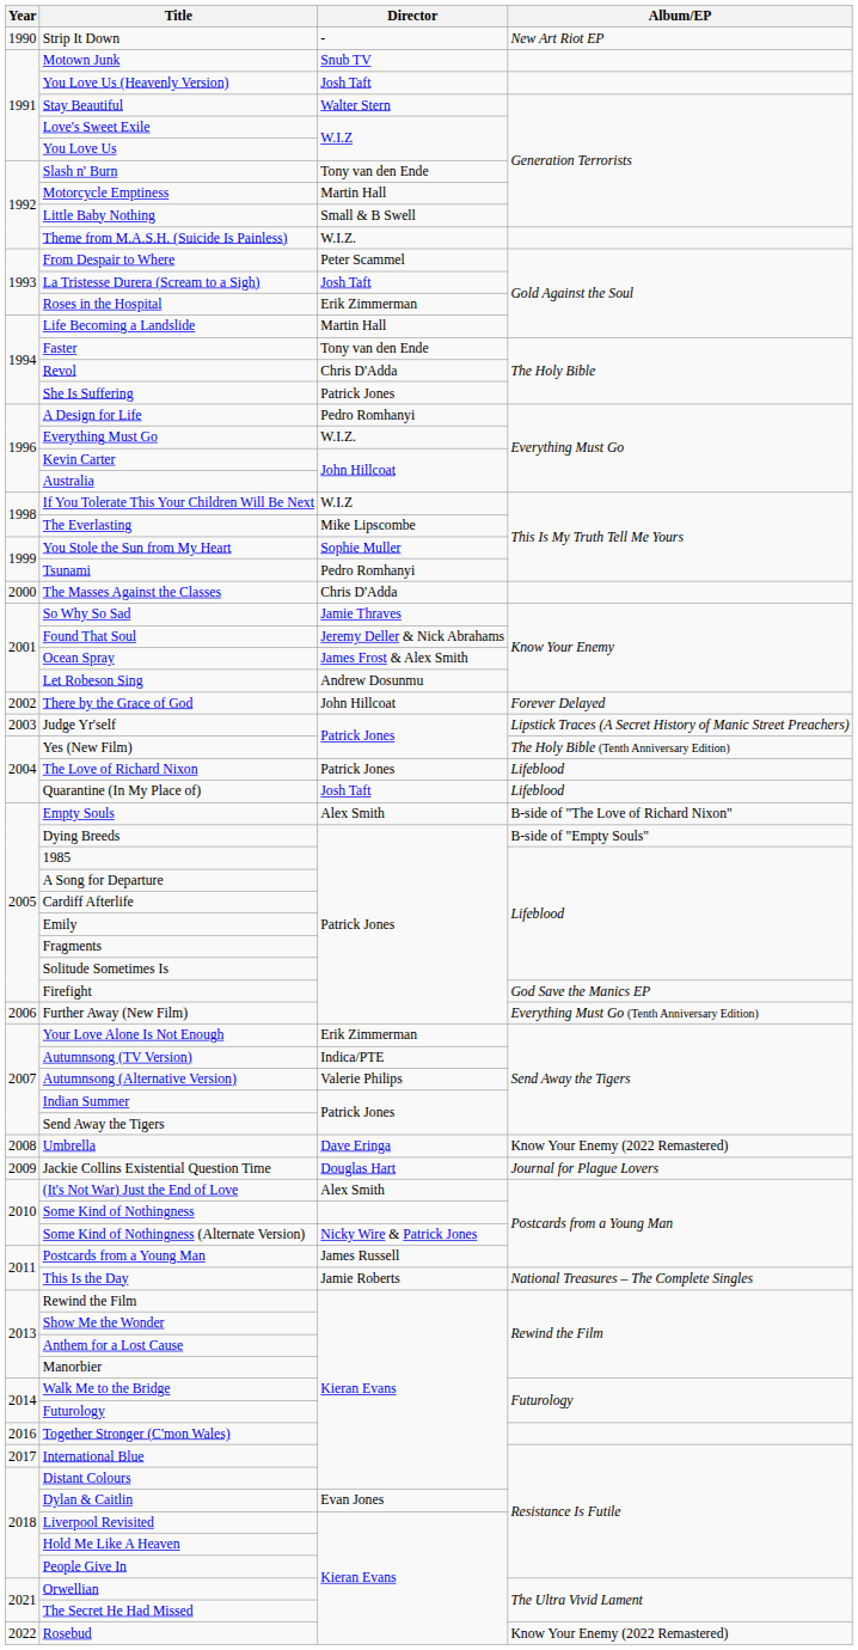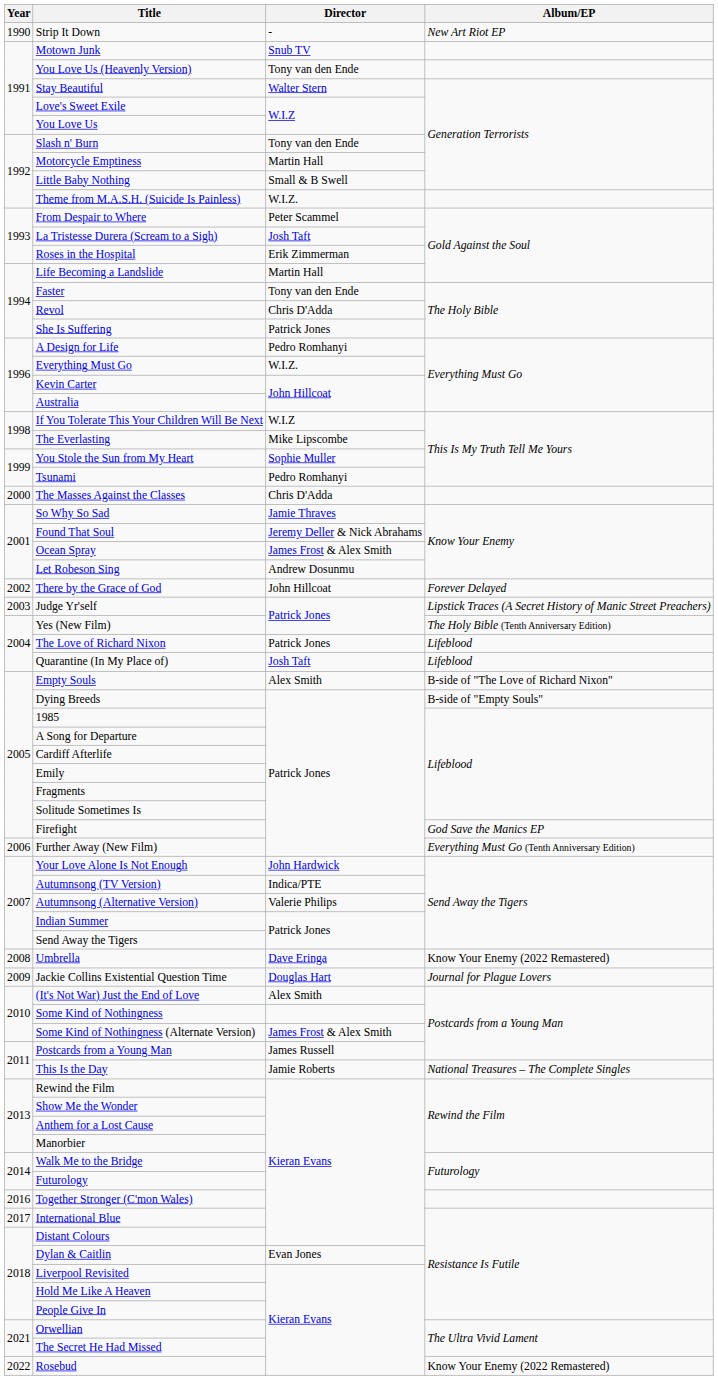 <table class="wikitable">
 <tr>
 <th>Year</th>
 <th>Title</th>
 <th>Director</th>
 <th>Album/EP</th>
 </tr>
 <tr>
 <td>1990</td>
 <td>Strip It Down</td>
 <td>-</td>
 <td><em>New Art Riot EP</em></td>
 </tr>
 <tr>
 <td rowspan="5">1991</td>
 <td><a href='#'>Motown Junk</a> </td>
 <td><a href='#'>Snub TV</a></td>
 <td></td>
 </tr>
 <tr>
 <td><a href='#'>You Love Us (Heavenly Version)</a></td>
-<td><a href='#'>Josh Taft</a></td>
+<td>Tony van den Ende</td>
 <td></td>
 </tr>
 <tr>
 <td><a href='#'>Stay Beautiful</a></td>
 <td><a href='#'>Walter Stern</a></td>
 <td rowspan="6"><em>Generation Terrorists</em></td>
 </tr>
 <tr>
 <td><a href='#'>Love's Sweet Exile</a></td>
 <td rowspan="2"><a href='#'>W.I.Z</a></td>
 </tr>
 <tr>
 <td><a href='#'>You Love Us</a></td>
 </tr>
 <tr>
 <td rowspan="4">1992</td>
 <td><a href='#'>Slash n' Burn</a></td>
 <td>Tony van den Ende</td>
 </tr>
 <tr>
 <td><a href='#'>Motorcycle Emptiness</a></td>
 <td>Martin Hall</td>
 </tr>
 <tr>
 <td><a href='#'>Little Baby Nothing</a></td>
 <td>Small & B Swell</td>
 </tr>
 <tr>
 <td><a href='#'>Theme from M.A.S.H. (Suicide Is Painless)</a></td>
 <td>W.I.Z.</td>
 <td></td>
 </tr>
 <tr>
 <td rowspan="3">1993</td>
 <td><a href='#'>From Despair to Where</a></td>
 <td>Peter Scammel</td>
 <td rowspan="4"><em>Gold Against the Soul</em></td>
 </tr>
 <tr>
 <td><a href='#'>La Tristesse Durera (Scream to a Sigh)</a></td>
 <td><a href='#'>Josh Taft</a></td>
 </tr>
 <tr>
 <td><a href='#'>Roses in the Hospital</a></td>
 <td>Erik Zimmerman</td>
 </tr>
 <tr>
 <td rowspan="4">1994</td>
 <td><a href='#'>Life Becoming a Landslide</a></td>
 <td>Martin Hall</td>
 </tr>
 <tr>
 <td><a href='#'>Faster</a></td>
 <td>Tony van den Ende</td>
 <td rowspan="3"><em>The Holy Bible</em></td>
 </tr>
 <tr>
 <td><a href='#'>Revol</a></td>
 <td>Chris D'Adda</td>
 </tr>
 <tr>
 <td><a href='#'>She Is Suffering</a></td>
 <td>Patrick Jones</td>
 </tr>
 <tr>
 <td rowspan="4">1996</td>
 <td><a href='#'>A Design for Life</a></td>
 <td>Pedro Romhanyi</td>
 <td rowspan="4"><em>Everything Must Go</em></td>
 </tr>
 <tr>
 <td><a href='#'>Everything Must Go</a></td>
 <td>W.I.Z.</td>
 </tr>
 <tr>
 <td><a href='#'>Kevin Carter</a></td>
 <td rowspan="2"><a href='#'>John Hillcoat</a></td>
 </tr>
 <tr>
 <td><a href='#'>Australia</a></td>
 </tr>
 <tr>
 <td rowspan="2">1998</td>
 <td><a href='#'>If You Tolerate This Your Children Will Be Next</a></td>
 <td>W.I.Z</td>
 <td rowspan="4"><em>This Is My Truth Tell Me Yours</em></td>
 </tr>
 <tr>
 <td><a href='#'>The Everlasting</a></td>
 <td>Mike Lipscombe</td>
 </tr>
 <tr>
 <td rowspan="2">1999</td>
 <td><a href='#'>You Stole the Sun from My Heart</a></td>
 <td><a href='#'>Sophie Muller</a></td>
 </tr>
 <tr>
 <td><a href='#'>Tsunami</a></td>
 <td>Pedro Romhanyi</td>
 </tr>
 <tr>
 <td>2000</td>
 <td><a href='#'>The Masses Against the Classes</a></td>
 <td>Chris D'Adda</td>
 <td></td>
 </tr>
 <tr>
 <td rowspan="4">2001</td>
 <td><a href='#'>So Why So Sad</a></td>
 <td><a href='#'>Jamie Thraves</a></td>
 <td rowspan="4"><em>Know Your Enemy</em></td>
 </tr>
 <tr>
 <td><a href='#'>Found That Soul</a></td>
 <td><a href='#'>Jeremy Deller</a> & Nick Abrahams</td>
 </tr>
 <tr>
 <td><a href='#'>Ocean Spray</a></td>
 <td><a href='#'>James Frost</a> & Alex Smith</td>
 </tr>
 <tr>
 <td><a href='#'>Let Robeson Sing</a></td>
 <td>Andrew Dosunmu</td>
 </tr>
 <tr>
 <td>2002</td>
 <td><a href='#'>There by the Grace of God</a></td>
 <td>John Hillcoat</td>
 <td><em>Forever Delayed</em></td>
 </tr>
 <tr>
 <td>2003</td>
 <td>Judge Yr'self</td>
 <td rowspan="2"><a href='#'>Patrick Jones</a></td>
 <td><em>Lipstick Traces (A Secret History of Manic Street Preachers)</em></td>
 </tr>
 <tr>
 <td rowspan="3">2004</td>
 <td>Yes (New Film)</td>
 <td><em>The Holy Bible</em> <small>(Tenth Anniversary Edition)</small></td>
 </tr>
 <tr>
 <td><a href='#'>The Love of Richard Nixon</a></td>
 <td>Patrick Jones</td>
 <td><em>Lifeblood</em></td>
 </tr>
 <tr>
 <td>Quarantine (In My Place of)</td>
 <td><a href='#'>Josh Taft</a></td>
 <td><em>Lifeblood</em></td>
 </tr>
 <tr>
 <td rowspan="9">2005</td>
 <td><a href='#'>Empty Souls</a></td>
 <td>Alex Smith</td>
 <td>B-side of "The Love of Richard Nixon"</td>
 </tr>
 <tr>
 <td>Dying Breeds</td>
 <td rowspan="9">Patrick Jones</td>
 <td>B-side of "Empty Souls"</td>
 </tr>
 <tr>
 <td>1985</td>
 <td rowspan="6"><em>Lifeblood</em></td>
 </tr>
 <tr>
 <td>A Song for Departure</td>
 </tr>
 <tr>
 <td>Cardiff Afterlife</td>
 </tr>
 <tr>
 <td>Emily</td>
 </tr>
 <tr>
 <td>Fragments</td>
 </tr>
 <tr>
 <td>Solitude Sometimes Is</td>
 </tr>
 <tr>
 <td>Firefight</td>
 <td><em>God Save the Manics EP</em></td>
 </tr>
 <tr>
 <td>2006</td>
 <td>Further Away (New Film)</td>
 <td><em>Everything Must Go</em> <small>(Tenth Anniversary Edition)</small></td>
 </tr>
 <tr>
 <td rowspan="5">2007</td>
 <td><a href='#'>Your Love Alone Is Not Enough</a></td>
-<td>Erik Zimmerman</td>
+<td><a href='#'>John Hardwick</a></td>
 <td rowspan="5"><em>Send Away the Tigers</em></td>
 </tr>
 <tr>
 <td><a href='#'>Autumnsong (TV Version)</a></td>
 <td>Indica/PTE</td>
 </tr>
 <tr>
 <td><a href='#'>Autumnsong (Alternative Version)</a></td>
 <td>Valerie Philips</td>
 </tr>
 <tr>
 <td><a href='#'>Indian Summer</a></td>
 <td rowspan="2">Patrick Jones</td>
 </tr>
 <tr>
 <td>Send Away the Tigers</td>
 </tr>
 <tr>
 <td>2008</td>
 <td><a href='#'>Umbrella</a></td>
 <td><a href='#'>Dave Eringa</a></td>
 <td>Know Your Enemy (2022 Remastered)</td>
 </tr>
 <tr>
 <td>2009</td>
 <td>Jackie Collins Existential Question Time</td>
 <td><a href='#'>Douglas Hart</a></td>
 <td><em>Journal for Plague Lovers</em></td>
 </tr>
 <tr>
 <td rowspan="3">2010</td>
 <td><a href='#'>(It's Not War) Just the End of Love</a></td>
 <td>Alex Smith</td>
 <td rowspan="4"><em>Postcards from a Young Man</em></td>
 </tr>
 <tr>
 <td><a href='#'>Some Kind of Nothingness</a></td>
 <td></td>
 </tr>
 <tr>
 <td><a href='#'>Some Kind of Nothingness</a> (Alternate Version)</td>
-<td><a href='#'>Nicky Wire</a> & <a href='#'>Patrick Jones</a></td>
+<td><a href='#'>James Frost</a> & Alex Smith</td>
 </tr>
 <tr>
 <td rowspan="2">2011</td>
 <td><a href='#'>Postcards from a Young Man</a></td>
 <td>James Russell</td>
 </tr>
 <tr>
 <td><a href='#'>This Is the Day</a></td>
 <td>Jamie Roberts</td>
 <td><em>National Treasures – The Complete Singles</em></td>
 </tr>
 <tr>
 <td rowspan="4">2013</td>
 <td>Rewind the Film</td>
 <td rowspan="9"><a href='#'>Kieran Evans</a></td>
 <td rowspan="4"><em>Rewind the Film</em></td>
 </tr>
 <tr>
 <td><a href='#'>Show Me the Wonder</a></td>
 </tr>
 <tr>
 <td><a href='#'>Anthem for a Lost Cause</a></td>
 </tr>
 <tr>
 <td>Manorbier</td>
 </tr>
 <tr>
 <td rowspan="2">2014</td>
 <td><a href='#'>Walk Me to the Bridge</a></td>
 <td rowspan="2"><em>Futurology</em></td>
 </tr>
 <tr>
 <td><a href='#'>Futurology</a></td>
 </tr>
 <tr>
 <td>2016</td>
 <td><a href='#'>Together Stronger (C'mon Wales)</a></td>
 <td></td>
 </tr>
 <tr>
 <td>2017</td>
 <td><a href='#'>International Blue</a></td>
 <td rowspan="6"><em>Resistance Is Futile</em></td>
 </tr>
 <tr>
 <td rowspan="5">2018</td>
 <td><a href='#'>Distant Colours</a></td>
 </tr>
 <tr>
 <td><a href='#'>Dylan & Caitlin</a></td>
 <td>Evan Jones</td>
 </tr>
 <tr>
 <td><a href='#'>Liverpool Revisited</a></td>
 <td rowspan="6"><a href='#'>Kieran Evans</a></td>
 </tr>
 <tr>
 <td><a href='#'>Hold Me Like A Heaven</a></td>
 </tr>
 <tr>
 <td><a href='#'>People Give In</a></td>
 </tr>
 <tr>
 <td rowspan="2">2021</td>
 <td><a href='#'>Orwellian</a></td>
 <td rowspan="2"><em>The Ultra Vivid Lament</em></td>
 </tr>
 <tr>
 <td><a href='#'>The Secret He Had Missed</a></td>
 </tr>
 <tr>
 <td>2022</td>
 <td><a href='#'>Rosebud</a></td>
 <td>Know Your Enemy (2022 Remastered)</td>
 </tr>
 </table>
